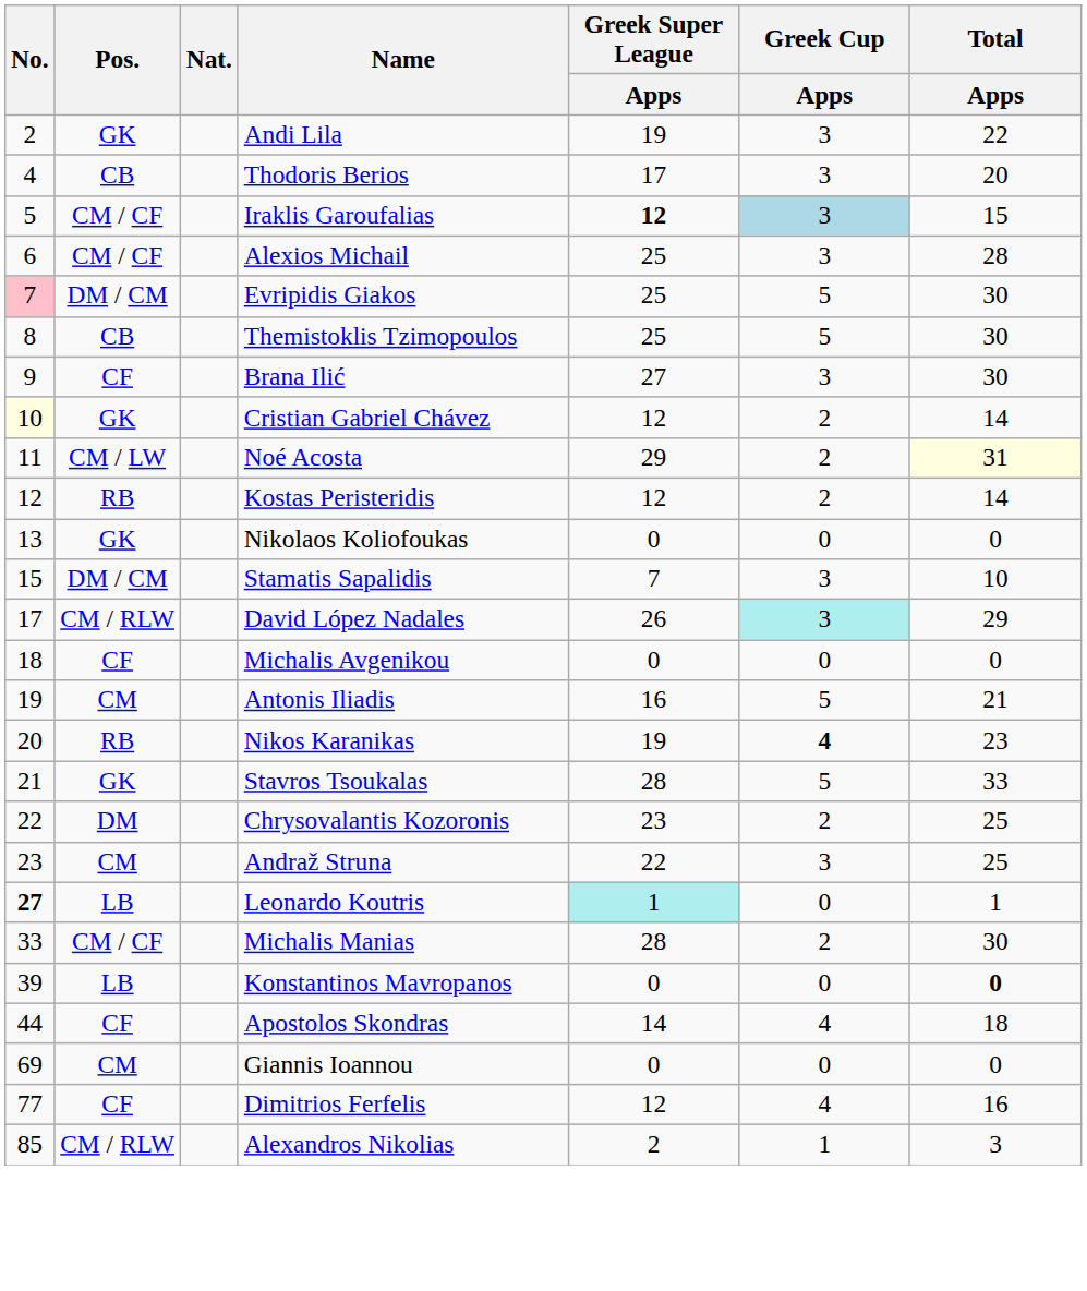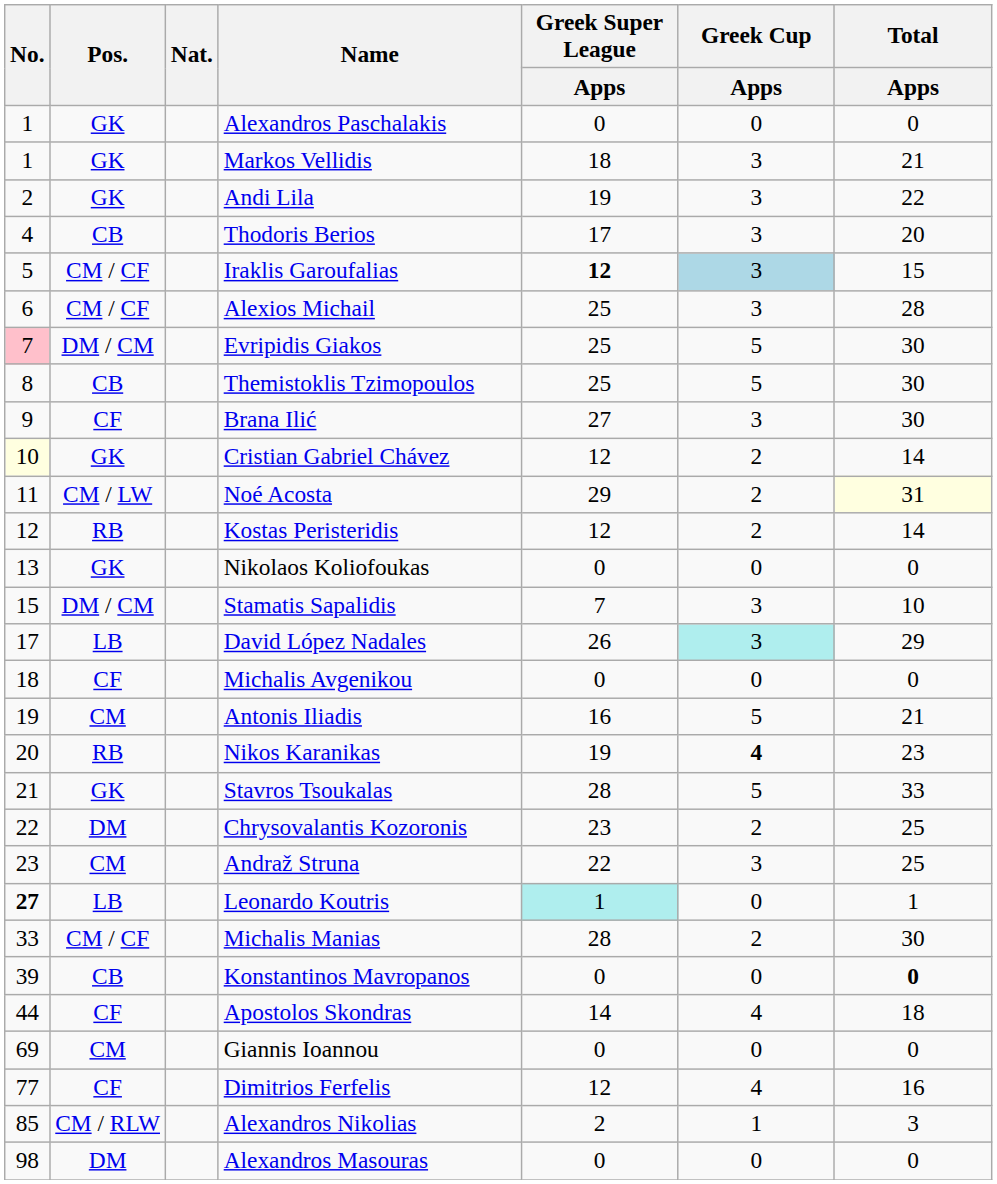 <table class="wikitable sortable" style="text-align:center">
 <tr>
 <th rowspan="2" style="text-align:center;">No.</th>
 <th rowspan="2" style="text-align:center;">Pos.</th>
 <th rowspan="2" style="text-align:center;">Nat.</th>
 <th rowspan="2" style="text-align:center; width:200px;">Name</th>
 <th style="text-align:center; width:100px;">Greek Super League</th>
 <th style="text-align:center; width:100px;">Greek Cup</th>
 <th style="text-align:center; width:100px;">Total</th>
 </tr>
 <tr>
 <th style="text-align:center;">Apps</th>
 <th style="text-align:center;">Apps</th>
 <th style="text-align:center;">Apps</th>
+</tr>
+<tr>
+<td>1</td>
+<td><a href='#'>GK</a></td>
+<td></td>
+<td align="left"><a href='#'>Alexandros Paschalakis</a></td>
+<td>0</td>
+<td>0</td>
+<td>0</td>
+</tr>
+<tr>
+<td>1</td>
+<td><a href='#'>GK</a></td>
+<td></td>
+<td align="left"><a href='#'>Markos Vellidis</a></td>
+<td>18</td>
+<td>3</td>
+<td>21</td>
 </tr>
 <tr>
 <td>2</td>
 <td><a href='#'>GK</a></td>
 <td></td>
 <td align="left"><a href='#'>Andi Lila</a></td>
 <td>19</td>
 <td>3</td>
 <td>22</td>
 </tr>
 <tr>
 <td>4</td>
 <td><a href='#'>CB</a></td>
 <td></td>
 <td align="left"><a href='#'>Thodoris Berios</a></td>
 <td>17</td>
 <td>3</td>
 <td>20</td>
 </tr>
 <tr>
 <td>5</td>
 <td><a href='#'>CM</a> / <a href='#'>CF</a></td>
 <td></td>
 <td align="left"><a href='#'>Iraklis Garoufalias</a></td>
 <td><strong>12</strong></td>
 <td style="background: lightblue;">3</td>
 <td>15</td>
 </tr>
 <tr>
 <td>6</td>
 <td><a href='#'>CM</a> / <a href='#'>CF</a></td>
 <td></td>
 <td align="left"><a href='#'>Alexios Michail</a></td>
 <td>25</td>
 <td>3</td>
 <td>28</td>
 </tr>
 <tr>
 <td style="background: pink;">7</td>
 <td><a href='#'>DM</a> / <a href='#'>CM</a></td>
 <td></td>
 <td align="left"><a href='#'>Evripidis Giakos</a></td>
 <td>25</td>
 <td>5</td>
 <td>30</td>
 </tr>
 <tr>
 <td>8</td>
 <td><a href='#'>CB</a></td>
 <td></td>
 <td align="left"><a href='#'>Themistoklis Tzimopoulos</a></td>
 <td>25</td>
 <td>5</td>
 <td>30</td>
 </tr>
 <tr>
 <td>9</td>
 <td><a href='#'>CF</a></td>
 <td></td>
 <td align="left"><a href='#'>Brana Ilić</a></td>
 <td>27</td>
 <td>3</td>
 <td>30</td>
 </tr>
 <tr>
 <td style="background: lightyellow;">10</td>
 <td><a href='#'>GK</a></td>
 <td></td>
 <td align="left"><a href='#'>Cristian Gabriel Chávez</a></td>
 <td>12</td>
 <td>2</td>
 <td>14</td>
 </tr>
 <tr>
 <td>11</td>
 <td><a href='#'>CM</a> / <a href='#'>LW</a></td>
 <td></td>
 <td align="left"><a href='#'>Noé Acosta</a></td>
 <td>29</td>
 <td>2</td>
 <td style="background: lightyellow;">31</td>
 </tr>
 <tr>
 <td>12</td>
 <td><a href='#'>RB</a></td>
 <td></td>
 <td align="left"><a href='#'>Kostas Peristeridis</a></td>
 <td>12</td>
 <td>2</td>
 <td>14</td>
 </tr>
 <tr>
 <td>13</td>
 <td><a href='#'>GK</a></td>
 <td></td>
 <td align="left">Nikolaos Koliofoukas</td>
 <td>0</td>
 <td>0</td>
 <td>0</td>
 </tr>
 <tr>
 <td>15</td>
 <td><a href='#'>DM</a> / <a href='#'>CM</a></td>
 <td></td>
 <td align="left"><a href='#'>Stamatis Sapalidis</a></td>
 <td>7</td>
 <td>3</td>
 <td>10</td>
 </tr>
 <tr>
 <td>17</td>
-<td><a href='#'>CM</a> / <a href='#'>RLW</a></td>
+<td><a href='#'>LB</a></td>
 <td></td>
 <td align="left"><a href='#'>David López Nadales</a></td>
 <td>26</td>
 <td style="background: paleturquoise;">3</td>
 <td>29</td>
 </tr>
 <tr>
 <td>18</td>
 <td><a href='#'>CF</a></td>
 <td></td>
 <td align="left"><a href='#'>Michalis Avgenikou</a></td>
 <td>0</td>
 <td>0</td>
 <td>0</td>
 </tr>
 <tr>
 <td>19</td>
 <td><a href='#'>CM</a></td>
 <td></td>
 <td align="left"><a href='#'>Antonis Iliadis</a></td>
 <td>16</td>
 <td>5</td>
 <td>21</td>
 </tr>
 <tr>
 <td>20</td>
 <td><a href='#'>RB</a></td>
 <td></td>
 <td align="left"><a href='#'>Nikos Karanikas</a></td>
 <td>19</td>
 <td><strong>4</strong></td>
 <td>23</td>
 </tr>
 <tr>
 <td>21</td>
 <td><a href='#'>GK</a></td>
 <td></td>
 <td align="left"><a href='#'>Stavros Tsoukalas</a></td>
 <td>28</td>
 <td>5</td>
 <td>33</td>
 </tr>
 <tr>
 <td>22</td>
 <td><a href='#'>DM</a></td>
 <td></td>
 <td align="left"><a href='#'>Chrysovalantis Kozoronis</a></td>
 <td>23</td>
 <td>2</td>
 <td>25</td>
 </tr>
 <tr>
 <td>23</td>
 <td><a href='#'>CM</a></td>
 <td></td>
 <td align="left"><a href='#'>Andraž Struna</a></td>
 <td>22</td>
 <td>3</td>
 <td>25</td>
 </tr>
 <tr>
 <td><strong>27</strong></td>
 <td><a href='#'>LB</a></td>
 <td></td>
 <td align="left"><a href='#'>Leonardo Koutris</a></td>
 <td style="background: paleturquoise;">1</td>
 <td>0</td>
 <td>1</td>
 </tr>
 <tr>
 <td>33</td>
 <td><a href='#'>CM</a> / <a href='#'>CF</a></td>
 <td></td>
 <td align="left"><a href='#'>Michalis Manias</a></td>
 <td>28</td>
 <td>2</td>
 <td>30</td>
 </tr>
 <tr>
 <td>39</td>
-<td><a href='#'>LB</a></td>
+<td><a href='#'>CB</a></td>
 <td></td>
 <td align="left"><a href='#'>Konstantinos Mavropanos</a></td>
 <td>0</td>
 <td>0</td>
 <td><strong>0</strong></td>
 </tr>
 <tr>
 <td>44</td>
 <td><a href='#'>CF</a></td>
 <td></td>
 <td align="left"><a href='#'>Apostolos Skondras</a></td>
 <td>14</td>
 <td>4</td>
 <td>18</td>
 </tr>
 <tr>
 <td>69</td>
 <td><a href='#'>CM</a></td>
 <td></td>
 <td align="left">Giannis Ioannou</td>
 <td>0</td>
 <td>0</td>
 <td>0</td>
 </tr>
 <tr>
 <td>77</td>
 <td><a href='#'>CF</a></td>
 <td></td>
 <td align="left"><a href='#'>Dimitrios Ferfelis</a></td>
 <td>12</td>
 <td>4</td>
 <td>16</td>
 </tr>
 <tr>
 <td>85</td>
 <td><a href='#'>CM</a> / <a href='#'>RLW</a></td>
 <td></td>
 <td align="left"><a href='#'>Alexandros Nikolias</a></td>
 <td>2</td>
 <td>1</td>
 <td>3</td>
 </tr>
+<tr>
+<td>98</td>
+<td><a href='#'>DM</a></td>
+<td></td>
+<td align="left"><a href='#'>Alexandros Masouras</a></td>
+<td>0</td>
+<td>0</td>
+<td>0</td>
+</tr>
 </table>
